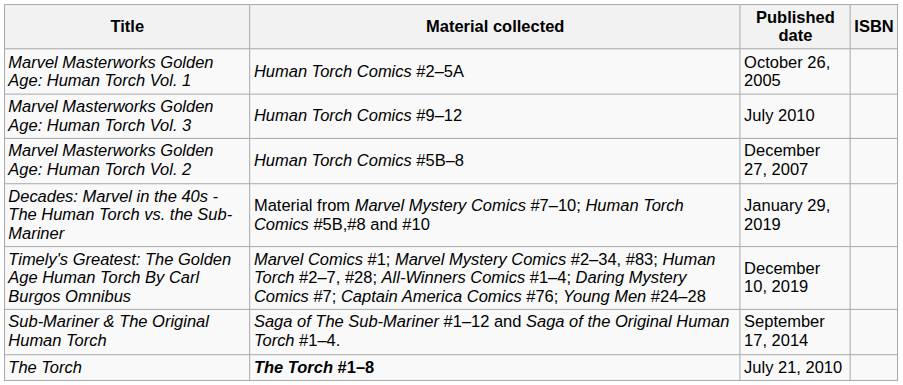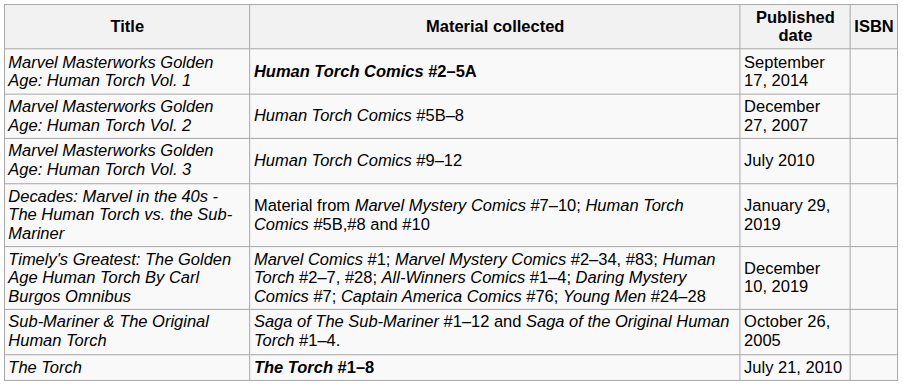 <table class="wikitable">
 <tr>
 <th>Title</th>
 <th>Material collected</th>
 <th>Published date</th>
 <th>ISBN</th>
 </tr>
 <tr>
 <td><em>Marvel Masterworks Golden Age: Human Torch Vol. 1</em></td>
-<td><em>Human Torch Comics</em> #2–5A</td>
-<td>October 26, 2005</td>
+<td><strong><em>Human Torch Comics</em> #2–5A</strong></td>
+<td>September 17, 2014</td>
+<td></td>
+</tr>
+<tr>
+<td><em>Marvel Masterworks Golden Age: Human Torch Vol. 2</em></td>
+<td><em>Human Torch Comics</em> #5B–8</td>
+<td>December 27, 2007</td>
 <td></td>
 </tr>
 <tr>
 <td><em>Marvel Masterworks Golden Age: Human Torch Vol. 3</em></td>
 <td><em>Human Torch Comics</em> #9–12</td>
 <td>July 2010</td>
-<td></td>
-</tr>
-<tr>
-<td><em>Marvel Masterworks Golden Age: Human Torch Vol. 2</em></td>
-<td><em>Human Torch Comics</em> #5B–8</td>
-<td>December 27, 2007</td>
 <td></td>
 </tr>
 <tr>
 <td><em>Decades: Marvel in the 40s - The Human Torch vs. the Sub-Mariner</em></td>
 <td>Material from <em>Marvel Mystery Comics</em> #7–10; <em>Human Torch Comics</em> #5B,#8 and #10</td>
 <td>January 29, 2019</td>
 <td></td>
 </tr>
 <tr>
 <td><em>Timely's Greatest: The Golden Age Human Torch By Carl Burgos Omnibus</em></td>
 <td><em>Marvel Comics</em> #1; <em>Marvel Mystery Comics</em> #2–34, #83; <em>Human Torch</em> #2–7, #28; <em>All-Winners Comics</em> #1–4; <em>Daring Mystery Comics</em> #7; <em>Captain America Comics</em> #76; <em>Young Men</em> #24–28</td>
 <td>December 10, 2019</td>
 <td></td>
 </tr>
 <tr>
 <td><em>Sub-Mariner & The Original Human Torch</em></td>
 <td><em>Saga of The Sub-Mariner</em> #1–12 and <em>Saga of the Original Human Torch</em> #1–4.</td>
-<td>September 17, 2014</td>
+<td>October 26, 2005</td>
 <td></td>
 </tr>
 <tr>
 <td><em>The Torch</em></td>
 <td><strong><em>The Torch</em> #1–8</strong></td>
 <td>July 21, 2010</td>
 <td></td>
 </tr>
 </table>
